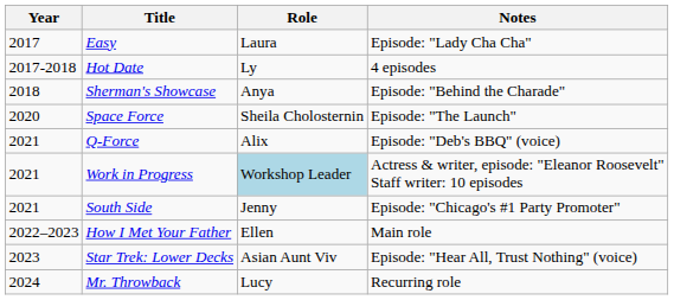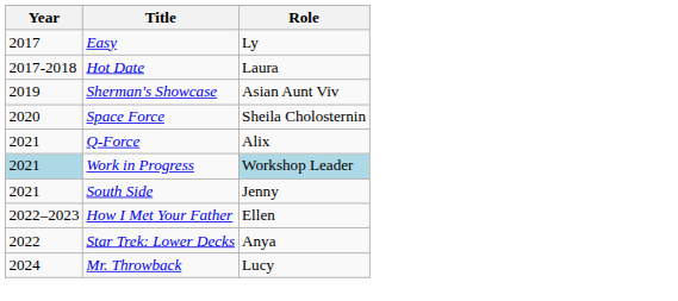 <table class="wikitable">
 <tr>
 <th>Year</th>
 <th>Title</th>
 <th>Role</th>
-<th>Notes</th>
 </tr>
 <tr>
 <td>2017</td>
 <td><a href='#'><em>Easy</em></a></td>
-<td>Laura</td>
-<td>Episode: "Lady Cha Cha"</td>
+<td>Ly</td>
 </tr>
 <tr>
 <td>2017-2018</td>
 <td><em><a href='#'>Hot Date</a></em></td>
-<td>Ly</td>
-<td>4 episodes</td>
+<td>Laura</td>
 </tr>
 <tr>
-<td>2018</td>
+<td>2019</td>
 <td><em><a href='#'>Sherman's Showcase</a></em></td>
-<td>Anya</td>
-<td>Episode: "Behind the Charade"</td>
+<td>Asian Aunt Viv</td>
 </tr>
 <tr>
 <td>2020</td>
 <td><a href='#'><em>Space Force</em></a></td>
 <td>Sheila Cholosternin</td>
-<td>Episode: "The Launch"</td>
 </tr>
 <tr>
 <td>2021</td>
 <td><em><a href='#'>Q-Force</a></em></td>
 <td>Alix</td>
-<td>Episode: "Deb's BBQ" (voice)</td>
 </tr>
 <tr>
-<td>2021</td>
+<td style="background: lightblue;">2021</td>
 <td><a href='#'><em>Work in Progress</em></a></td>
 <td style="background: lightblue;">Workshop Leader</td>
-<td>Actress & writer, episode: "Eleanor Roosevelt"<br>Staff writer: 10 episodes</td>
 </tr>
 <tr>
 <td>2021</td>
 <td><a href='#'><em>South Side</em></a></td>
 <td>Jenny</td>
-<td>Episode: "Chicago's #1 Party Promoter"</td>
 </tr>
 <tr>
 <td>2022–2023</td>
 <td><em><a href='#'>How I Met Your Father</a></em></td>
 <td>Ellen</td>
-<td>Main role</td>
 </tr>
 <tr>
-<td>2023</td>
+<td>2022</td>
 <td><em><a href='#'>Star Trek: Lower Decks</a></em></td>
-<td>Asian Aunt Viv</td>
-<td>Episode: "Hear All, Trust Nothing" (voice)</td>
+<td>Anya</td>
 </tr>
 <tr>
 <td>2024</td>
 <td><em><a href='#'>Mr. Throwback</a></em></td>
 <td>Lucy</td>
-<td>Recurring role</td>
 </tr>
 </table>
